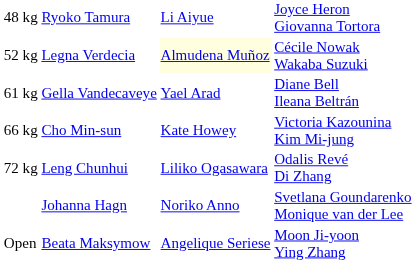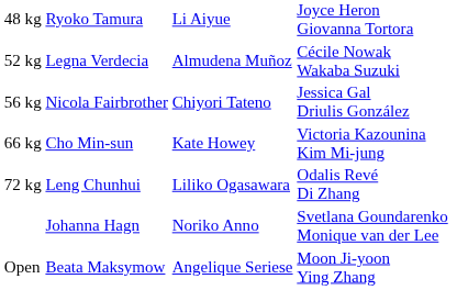 <table>
 <tr>
 <td>48 kg</td>
 <td> <a href='#'>Ryoko Tamura</a></td>
 <td> <a href='#'>Li Aiyue</a></td>
 <td> <a href='#'>Joyce Heron</a> <br>  <a href='#'>Giovanna Tortora</a></td>
 </tr>
 <tr>
 <td>52 kg</td>
 <td> <a href='#'>Legna Verdecia</a></td>
-<td style="background: lightyellow;"> <a href='#'>Almudena Muñoz</a></td>
+<td> <a href='#'>Almudena Muñoz</a></td>
 <td> <a href='#'>Cécile Nowak</a> <br>  <a href='#'>Wakaba Suzuki</a></td>
 </tr>
 <tr>
-<td>61 kg</td>
-<td> <a href='#'>Gella Vandecaveye</a></td>
-<td> <a href='#'>Yael Arad</a></td>
-<td> <a href='#'>Diane Bell</a> <br>  <a href='#'>Ileana Beltrán</a></td>
+<td>56 kg</td>
+<td> <a href='#'>Nicola Fairbrother</a></td>
+<td> <a href='#'>Chiyori Tateno</a></td>
+<td> <a href='#'>Jessica Gal</a> <br>  <a href='#'>Driulis González</a></td>
 </tr>
 <tr>
 <td>66 kg</td>
 <td> <a href='#'>Cho Min-sun</a></td>
 <td> <a href='#'>Kate Howey</a></td>
 <td> <a href='#'>Victoria Kazounina</a> <br>  <a href='#'>Kim Mi-jung</a></td>
 </tr>
 <tr>
 <td>72 kg</td>
 <td> <a href='#'>Leng Chunhui</a></td>
 <td> <a href='#'>Liliko Ogasawara</a></td>
 <td> <a href='#'>Odalis Revé</a> <br>  <a href='#'>Di Zhang</a></td>
 </tr>
 <tr>
 <td></td>
 <td> <a href='#'>Johanna Hagn</a></td>
 <td> <a href='#'>Noriko Anno</a></td>
 <td> <a href='#'>Svetlana Goundarenko</a> <br>  <a href='#'>Monique van der Lee</a></td>
 </tr>
 <tr>
 <td>Open</td>
 <td> <a href='#'>Beata Maksymow</a></td>
 <td> <a href='#'>Angelique Seriese</a></td>
 <td> <a href='#'>Moon Ji-yoon</a> <br>  <a href='#'>Ying Zhang</a></td>
 </tr>
 </table>
